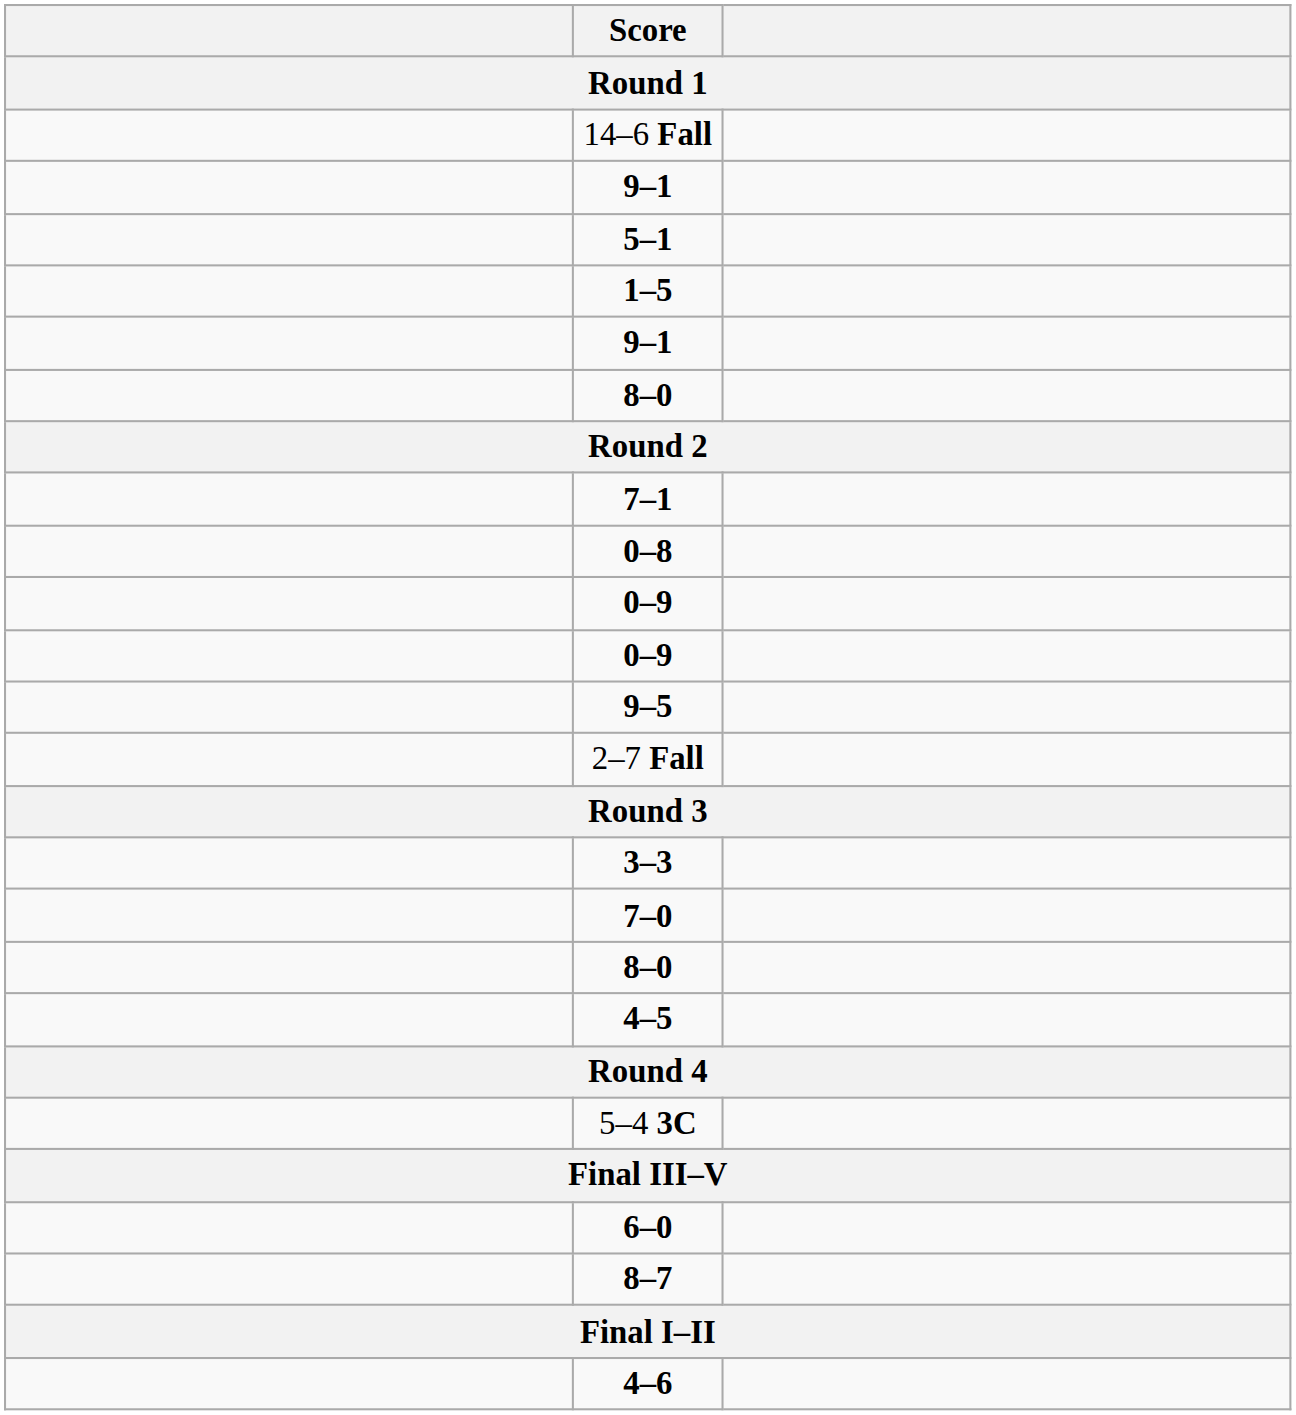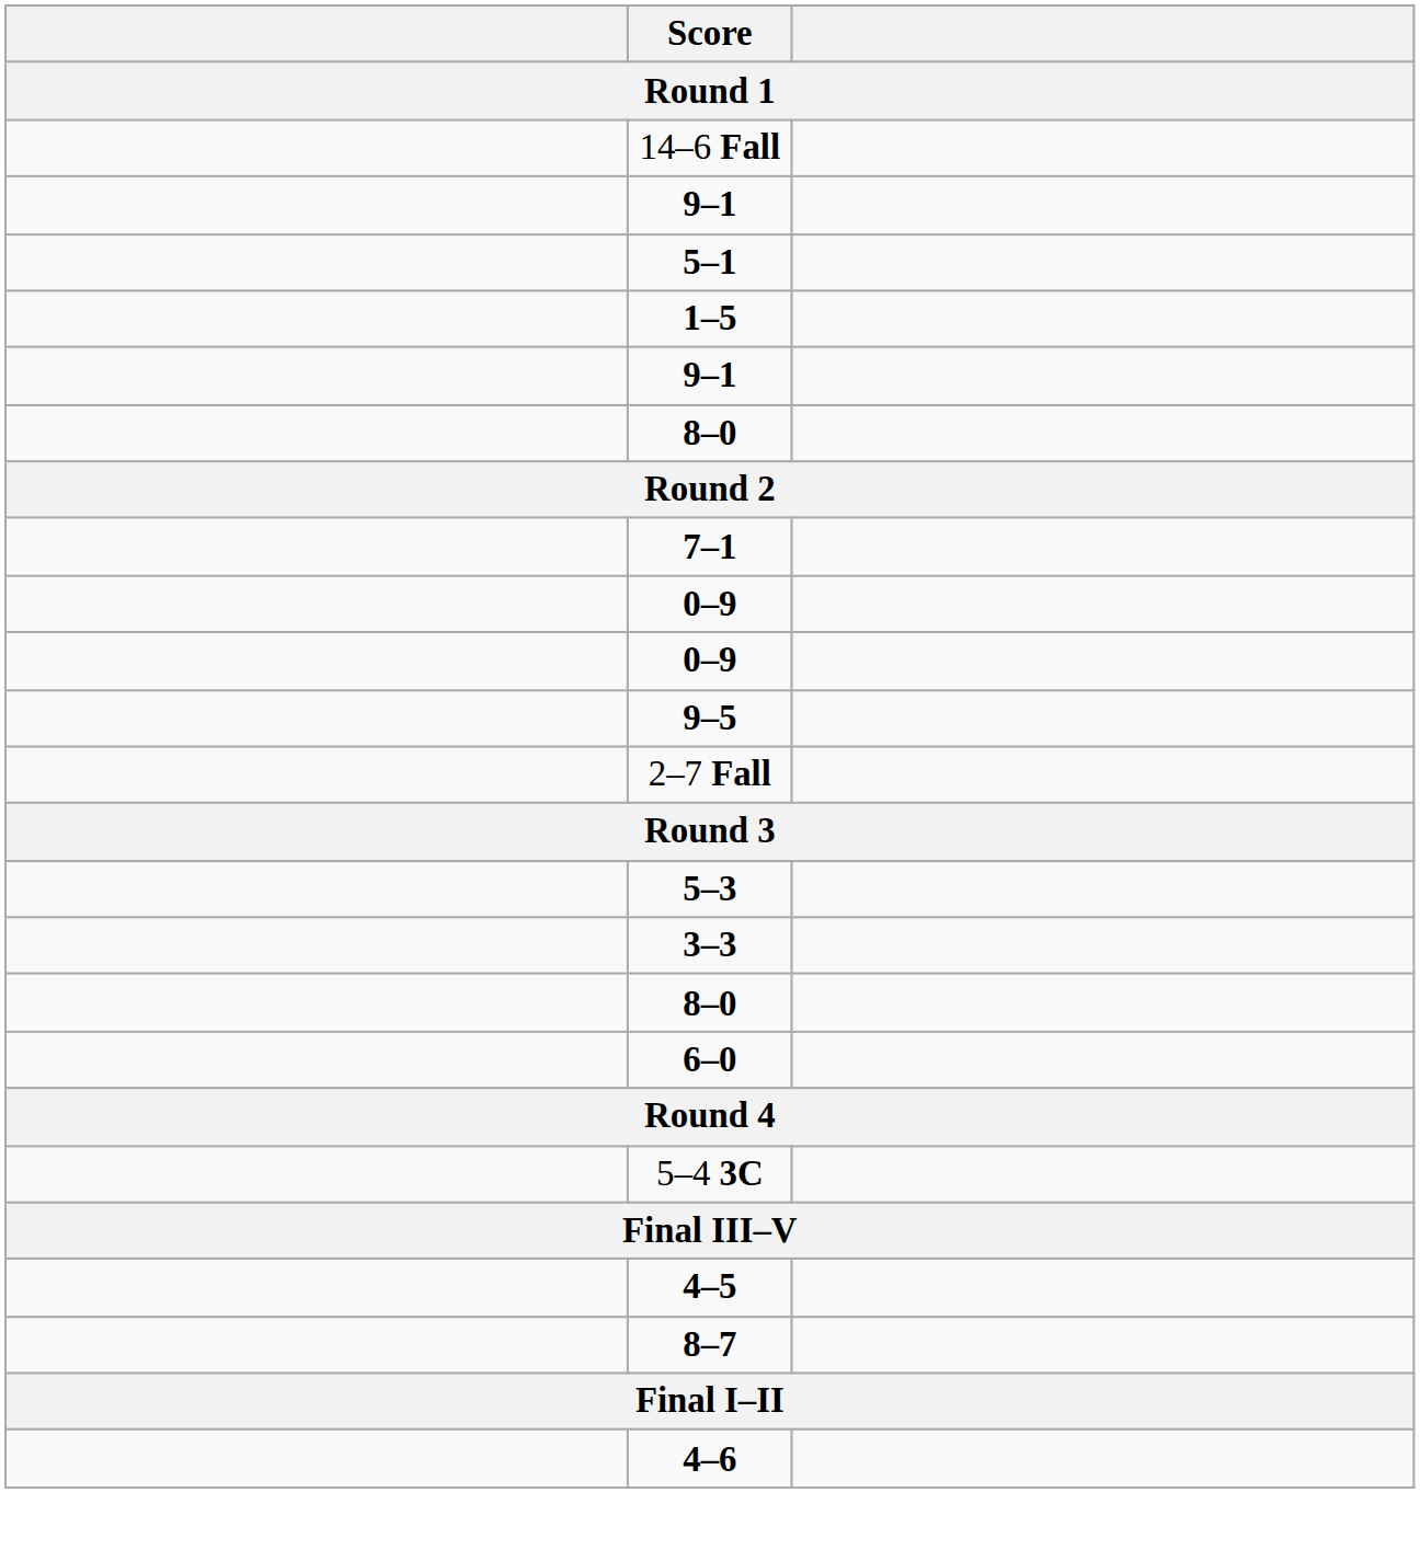 <table class="wikitable" style="text-align: left;">
 <tr>
 <th align="right" width="270"></th>
 <th width="65">Score</th>
 <th align="left" width="270"></th>
 </tr>
 <tr>
 <th colspan="3">Round 1</th>
 </tr>
 <tr>
 <td><strong></strong></td>
 <td align=center>14–6 <strong>Fall</strong></td>
 <td></td>
 </tr>
 <tr>
 <td><strong></strong></td>
 <td align=center><strong>9–1</strong></td>
 <td></td>
 </tr>
 <tr>
 <td><strong></strong></td>
 <td align=center><strong>5–1</strong></td>
 <td></td>
 </tr>
 <tr>
 <td></td>
 <td align=center><strong>1–5</strong></td>
 <td><strong></strong></td>
 </tr>
 <tr>
 <td><strong></strong></td>
 <td align=center><strong>9–1</strong></td>
 <td></td>
 </tr>
 <tr>
 <td><strong></strong></td>
 <td align=center><strong>8–0</strong></td>
 <td></td>
 </tr>
 <tr>
 <th colspan="3">Round 2</th>
 </tr>
 <tr>
 <td><strong></strong></td>
 <td align=center><strong>7–1</strong></td>
 <td></td>
 </tr>
 <tr>
 <td></td>
-<td align=center><strong>0–8</strong></td>
-<td><strong></strong></td>
-</tr>
-<tr>
-<td></td>
 <td align=center><strong>0–9</strong></td>
 <td><strong></strong></td>
 </tr>
 <tr>
 <td></td>
 <td align=center><strong>0–9</strong></td>
 <td><strong></strong></td>
 </tr>
 <tr>
 <td><strong></strong></td>
 <td align=center><strong>9–5</strong></td>
 <td></td>
 </tr>
 <tr>
 <td><strong></strong></td>
 <td align=center>2–7 <strong>Fall</strong></td>
 <td></td>
 </tr>
 <tr>
 <th colspan="3">Round 3</th>
 </tr>
 <tr>
 <td><strong></strong></td>
-<td align=center><strong>3–3</strong></td>
+<td align=center><strong>5–3</strong></td>
 <td></td>
 </tr>
 <tr>
 <td><strong></strong></td>
-<td align=center><strong>7–0</strong></td>
+<td align=center><strong>3–3</strong></td>
 <td></td>
 </tr>
 <tr>
 <td><strong></strong></td>
 <td align=center><strong>8–0</strong></td>
 <td></td>
 </tr>
 <tr>
+<td><strong></strong></td>
+<td align=center><strong>6–0</strong></td>
 <td></td>
-<td align=center><strong>4–5</strong></td>
-<td><strong></strong></td>
 </tr>
 <tr>
 <th colspan="3">Round 4</th>
 </tr>
 <tr>
 <td><strong></strong></td>
 <td align=center>5–4 <strong>3C</strong></td>
 <td></td>
 </tr>
 <tr>
 <th colspan="3">Final III–V</th>
 </tr>
 <tr>
+<td></td>
+<td align=center><strong>4–5</strong></td>
 <td><strong></strong></td>
-<td align=center><strong>6–0</strong></td>
-<td></td>
 </tr>
 <tr>
 <td><strong></strong></td>
 <td align=center><strong>8–7</strong></td>
 <td></td>
 </tr>
 <tr>
 <th colspan="3">Final I–II</th>
 </tr>
 <tr>
 <td></td>
 <td align=center><strong>4–6</strong></td>
 <td><strong></strong></td>
 </tr>
 </table>
